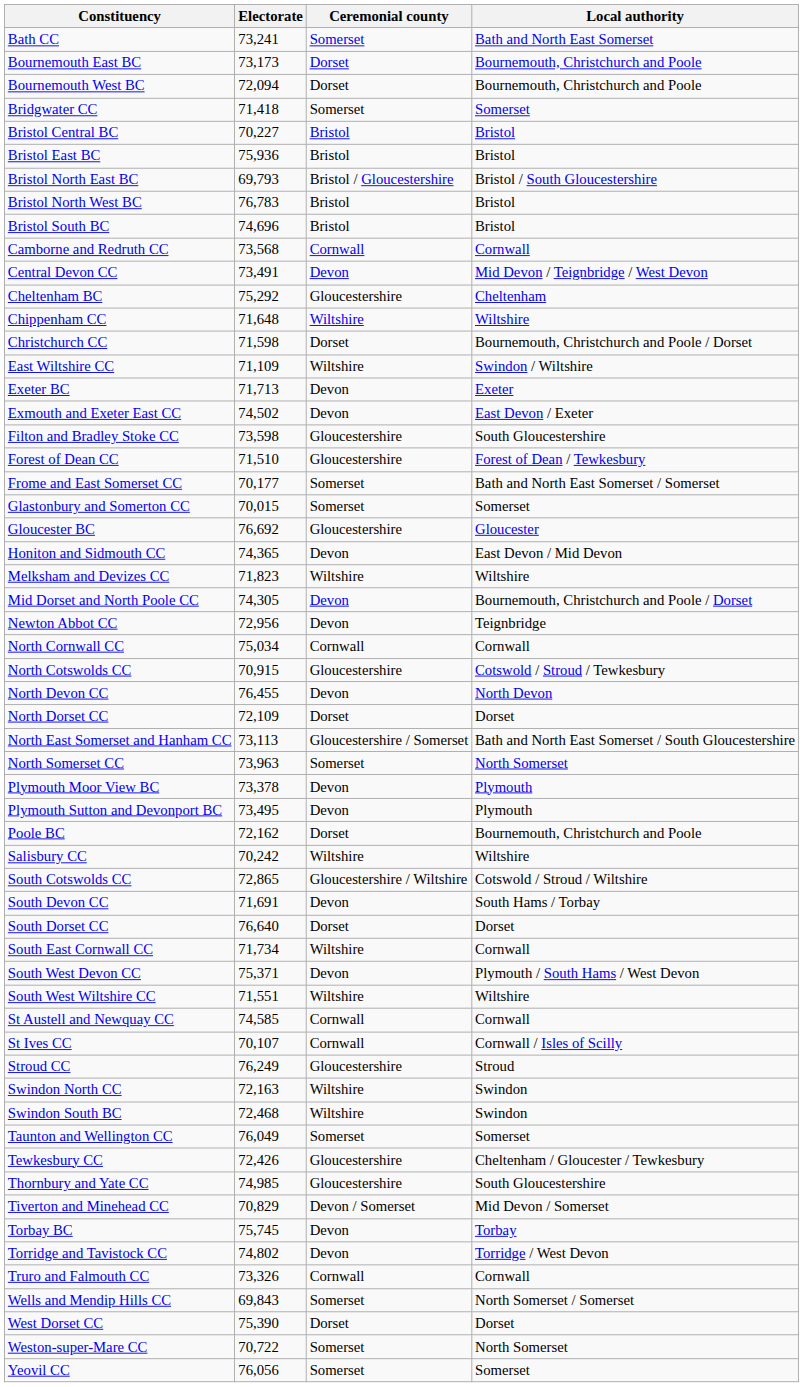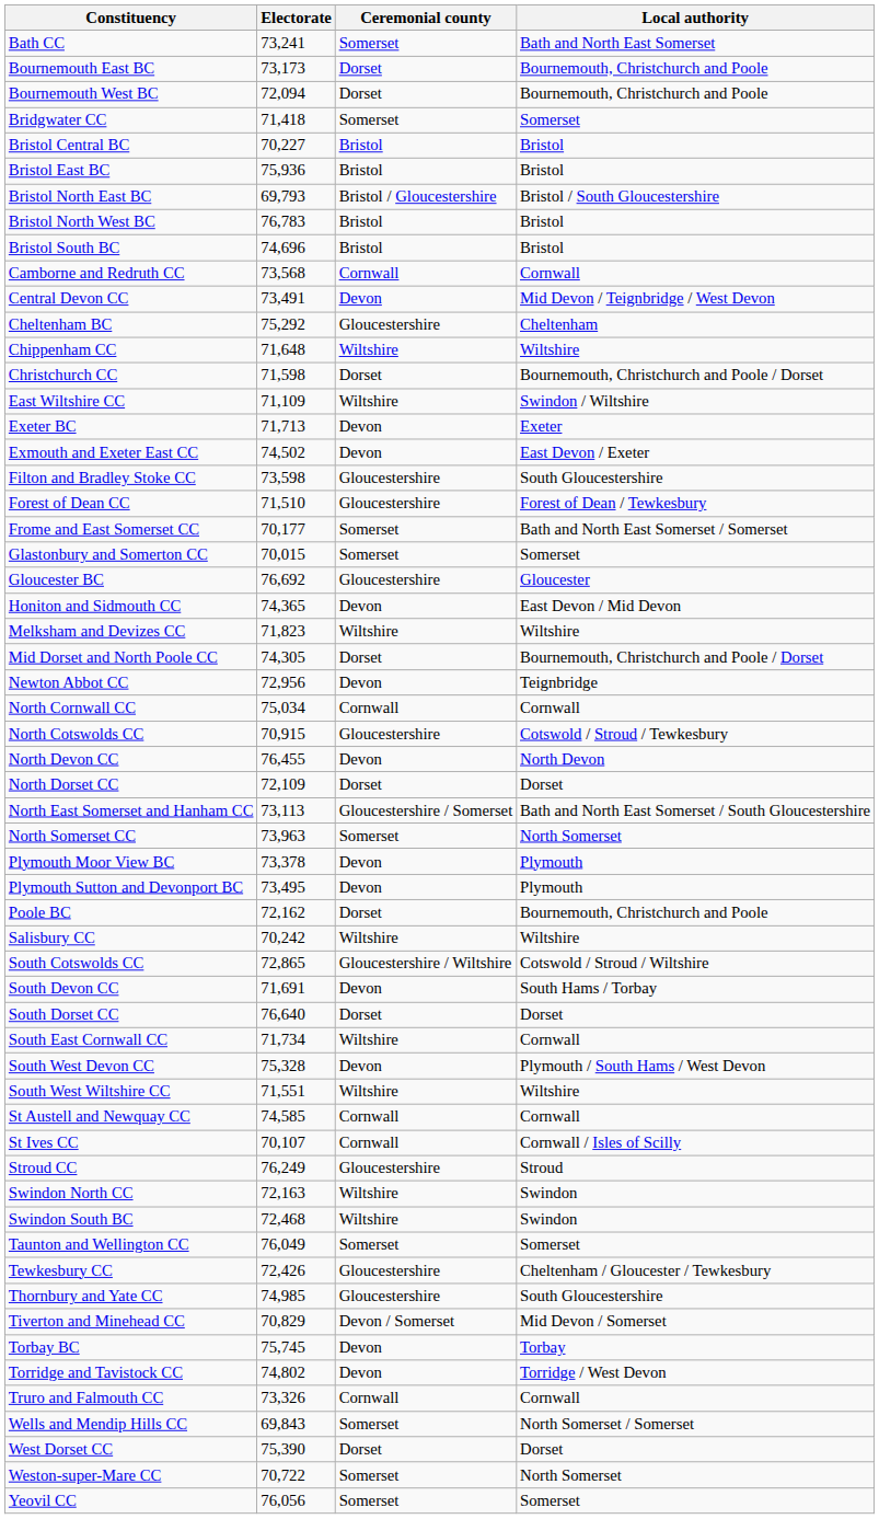 <table class="wikitable">
 <tr>
 <th>Constituency</th>
 <th>Electorate</th>
 <th>Ceremonial county</th>
 <th>Local authority</th>
 </tr>
 <tr>
 <td><a href='#'>Bath CC</a></td>
 <td>73,241</td>
 <td><a href='#'>Somerset</a></td>
 <td><a href='#'>Bath and North East Somerset</a></td>
 </tr>
 <tr>
 <td><a href='#'>Bournemouth East BC</a></td>
 <td>73,173</td>
 <td><a href='#'>Dorset</a></td>
 <td><a href='#'>Bournemouth, Christchurch and Poole</a></td>
 </tr>
 <tr>
 <td><a href='#'>Bournemouth West BC</a></td>
 <td>72,094</td>
 <td>Dorset</td>
 <td>Bournemouth, Christchurch and Poole</td>
 </tr>
 <tr>
 <td><a href='#'>Bridgwater CC</a></td>
 <td>71,418</td>
 <td>Somerset</td>
 <td><a href='#'>Somerset</a></td>
 </tr>
 <tr>
 <td><a href='#'>Bristol Central BC</a></td>
 <td>70,227</td>
 <td><a href='#'>Bristol</a></td>
 <td><a href='#'>Bristol</a></td>
 </tr>
 <tr>
 <td><a href='#'>Bristol East BC</a></td>
 <td>75,936</td>
 <td>Bristol</td>
 <td>Bristol</td>
 </tr>
 <tr>
 <td><a href='#'>Bristol North East BC</a></td>
 <td>69,793</td>
 <td>Bristol / <a href='#'>Gloucestershire</a></td>
 <td>Bristol / <a href='#'>South Gloucestershire</a></td>
 </tr>
 <tr>
 <td><a href='#'>Bristol North West BC</a></td>
 <td>76,783</td>
 <td>Bristol</td>
 <td>Bristol</td>
 </tr>
 <tr>
 <td><a href='#'>Bristol South BC</a></td>
 <td>74,696</td>
 <td>Bristol</td>
 <td>Bristol</td>
 </tr>
 <tr>
 <td><a href='#'>Camborne and Redruth CC</a></td>
 <td>73,568</td>
 <td><a href='#'>Cornwall</a></td>
 <td><a href='#'>Cornwall</a></td>
 </tr>
 <tr>
 <td><a href='#'>Central Devon CC</a></td>
 <td>73,491</td>
 <td><a href='#'>Devon</a></td>
 <td><a href='#'>Mid Devon</a> / <a href='#'>Teignbridge</a> / <a href='#'>West Devon</a></td>
 </tr>
 <tr>
 <td><a href='#'>Cheltenham BC</a></td>
 <td>75,292</td>
 <td>Gloucestershire</td>
 <td><a href='#'>Cheltenham</a></td>
 </tr>
 <tr>
 <td><a href='#'>Chippenham CC</a></td>
 <td>71,648</td>
 <td><a href='#'>Wiltshire</a></td>
 <td><a href='#'>Wiltshire</a></td>
 </tr>
 <tr>
 <td><a href='#'>Christchurch CC</a></td>
 <td>71,598</td>
 <td>Dorset</td>
 <td>Bournemouth, Christchurch and Poole / Dorset</td>
 </tr>
 <tr>
 <td><a href='#'>East Wiltshire CC</a></td>
 <td>71,109</td>
 <td>Wiltshire</td>
 <td><a href='#'>Swindon</a> / Wiltshire</td>
 </tr>
 <tr>
 <td><a href='#'>Exeter BC</a></td>
 <td>71,713</td>
 <td>Devon</td>
 <td><a href='#'>Exeter</a></td>
 </tr>
 <tr>
 <td><a href='#'>Exmouth and Exeter East CC</a></td>
 <td>74,502</td>
 <td>Devon</td>
 <td><a href='#'>East Devon</a> / Exeter</td>
 </tr>
 <tr>
 <td><a href='#'>Filton and Bradley Stoke CC</a></td>
 <td>73,598</td>
 <td>Gloucestershire</td>
 <td>South Gloucestershire</td>
 </tr>
 <tr>
 <td><a href='#'>Forest of Dean CC</a></td>
 <td>71,510</td>
 <td>Gloucestershire</td>
 <td><a href='#'>Forest of Dean</a> / <a href='#'>Tewkesbury</a></td>
 </tr>
 <tr>
 <td><a href='#'>Frome and East Somerset CC</a></td>
 <td>70,177</td>
 <td>Somerset</td>
 <td>Bath and North East Somerset / Somerset</td>
 </tr>
 <tr>
 <td><a href='#'>Glastonbury and Somerton CC</a></td>
 <td>70,015</td>
 <td>Somerset</td>
 <td>Somerset</td>
 </tr>
 <tr>
 <td><a href='#'>Gloucester BC</a></td>
 <td>76,692</td>
 <td>Gloucestershire</td>
 <td><a href='#'>Gloucester</a></td>
 </tr>
 <tr>
 <td><a href='#'>Honiton and Sidmouth CC</a></td>
 <td>74,365</td>
 <td>Devon</td>
 <td>East Devon / Mid Devon</td>
 </tr>
 <tr>
 <td><a href='#'>Melksham and Devizes CC</a></td>
 <td>71,823</td>
 <td>Wiltshire</td>
 <td>Wiltshire</td>
 </tr>
 <tr>
 <td><a href='#'>Mid Dorset and North Poole CC</a></td>
 <td>74,305</td>
-<td><a href='#'>Devon</a></td>
+<td>Dorset</td>
 <td>Bournemouth, Christchurch and Poole / <a href='#'>Dorset</a></td>
 </tr>
 <tr>
 <td><a href='#'>Newton Abbot CC</a></td>
 <td>72,956</td>
 <td>Devon</td>
 <td>Teignbridge</td>
 </tr>
 <tr>
 <td><a href='#'>North Cornwall CC</a></td>
 <td>75,034</td>
 <td>Cornwall</td>
 <td>Cornwall</td>
 </tr>
 <tr>
 <td><a href='#'>North Cotswolds CC</a></td>
 <td>70,915</td>
 <td>Gloucestershire</td>
 <td><a href='#'>Cotswold</a> / <a href='#'>Stroud</a> / Tewkesbury</td>
 </tr>
 <tr>
 <td><a href='#'>North Devon CC</a></td>
 <td>76,455</td>
 <td>Devon</td>
 <td><a href='#'>North Devon</a></td>
 </tr>
 <tr>
 <td><a href='#'>North Dorset CC</a></td>
 <td>72,109</td>
 <td>Dorset</td>
 <td>Dorset</td>
 </tr>
 <tr>
 <td><a href='#'>North East Somerset and Hanham CC</a></td>
 <td>73,113</td>
 <td>Gloucestershire / Somerset</td>
 <td>Bath and North East Somerset / South Gloucestershire</td>
 </tr>
 <tr>
 <td><a href='#'>North Somerset CC</a></td>
 <td>73,963</td>
 <td>Somerset</td>
 <td><a href='#'>North Somerset</a></td>
 </tr>
 <tr>
 <td><a href='#'>Plymouth Moor View BC</a></td>
 <td>73,378</td>
 <td>Devon</td>
 <td><a href='#'>Plymouth</a></td>
 </tr>
 <tr>
 <td><a href='#'>Plymouth Sutton and Devonport BC</a></td>
 <td>73,495</td>
 <td>Devon</td>
 <td>Plymouth</td>
 </tr>
 <tr>
 <td><a href='#'>Poole BC</a></td>
 <td>72,162</td>
 <td>Dorset</td>
 <td>Bournemouth, Christchurch and Poole</td>
 </tr>
 <tr>
 <td><a href='#'>Salisbury CC</a></td>
 <td>70,242</td>
 <td>Wiltshire</td>
 <td>Wiltshire</td>
 </tr>
 <tr>
 <td><a href='#'>South Cotswolds CC</a></td>
 <td>72,865</td>
 <td>Gloucestershire / Wiltshire</td>
 <td>Cotswold / Stroud / Wiltshire</td>
 </tr>
 <tr>
 <td><a href='#'>South Devon CC</a></td>
 <td>71,691</td>
 <td>Devon</td>
 <td>South Hams / Torbay</td>
 </tr>
 <tr>
 <td><a href='#'>South Dorset CC</a></td>
 <td>76,640</td>
 <td>Dorset</td>
 <td>Dorset</td>
 </tr>
 <tr>
 <td><a href='#'>South East Cornwall CC</a></td>
 <td>71,734</td>
 <td>Wiltshire</td>
 <td>Cornwall</td>
 </tr>
 <tr>
 <td><a href='#'>South West Devon CC</a></td>
-<td>75,371</td>
+<td>75,328</td>
 <td>Devon</td>
 <td>Plymouth / <a href='#'>South Hams</a> / West Devon</td>
 </tr>
 <tr>
 <td><a href='#'>South West Wiltshire CC</a></td>
 <td>71,551</td>
 <td>Wiltshire</td>
 <td>Wiltshire</td>
 </tr>
 <tr>
 <td><a href='#'>St Austell and Newquay CC</a></td>
 <td>74,585</td>
 <td>Cornwall</td>
 <td>Cornwall</td>
 </tr>
 <tr>
 <td><a href='#'>St Ives CC</a></td>
 <td>70,107</td>
 <td>Cornwall</td>
 <td>Cornwall / <a href='#'>Isles of Scilly</a></td>
 </tr>
 <tr>
 <td><a href='#'>Stroud CC</a></td>
 <td>76,249</td>
 <td>Gloucestershire</td>
 <td>Stroud</td>
 </tr>
 <tr>
 <td><a href='#'>Swindon North CC</a></td>
 <td>72,163</td>
 <td>Wiltshire</td>
 <td>Swindon</td>
 </tr>
 <tr>
 <td><a href='#'>Swindon South BC</a></td>
 <td>72,468</td>
 <td>Wiltshire</td>
 <td>Swindon</td>
 </tr>
 <tr>
 <td><a href='#'>Taunton and Wellington CC</a></td>
 <td>76,049</td>
 <td>Somerset</td>
 <td>Somerset</td>
 </tr>
 <tr>
 <td><a href='#'>Tewkesbury CC</a></td>
 <td>72,426</td>
 <td>Gloucestershire</td>
 <td>Cheltenham / Gloucester / Tewkesbury</td>
 </tr>
 <tr>
 <td><a href='#'>Thornbury and Yate CC</a></td>
 <td>74,985</td>
 <td>Gloucestershire</td>
 <td>South Gloucestershire</td>
 </tr>
 <tr>
 <td><a href='#'>Tiverton and Minehead CC</a></td>
 <td>70,829</td>
 <td>Devon / Somerset</td>
 <td>Mid Devon / Somerset</td>
 </tr>
 <tr>
 <td><a href='#'>Torbay BC</a></td>
 <td>75,745</td>
 <td>Devon</td>
 <td><a href='#'>Torbay</a></td>
 </tr>
 <tr>
 <td><a href='#'>Torridge and Tavistock CC</a></td>
 <td>74,802</td>
 <td>Devon</td>
 <td><a href='#'>Torridge</a> / West Devon</td>
 </tr>
 <tr>
 <td><a href='#'>Truro and Falmouth CC</a></td>
 <td>73,326</td>
 <td>Cornwall</td>
 <td>Cornwall</td>
 </tr>
 <tr>
 <td><a href='#'>Wells and Mendip Hills CC</a></td>
 <td>69,843</td>
 <td>Somerset</td>
 <td>North Somerset / Somerset</td>
 </tr>
 <tr>
 <td><a href='#'>West Dorset CC</a></td>
 <td>75,390</td>
 <td>Dorset</td>
 <td>Dorset</td>
 </tr>
 <tr>
 <td><a href='#'>Weston-super-Mare CC</a></td>
 <td>70,722</td>
 <td>Somerset</td>
 <td>North Somerset</td>
 </tr>
 <tr>
 <td><a href='#'>Yeovil CC</a></td>
 <td>76,056</td>
 <td>Somerset</td>
 <td>Somerset</td>
 </tr>
 </table>
